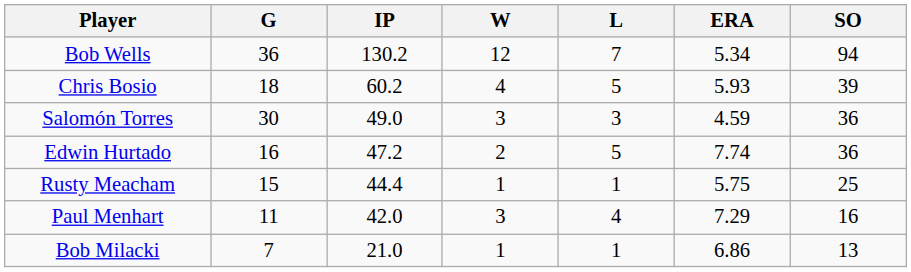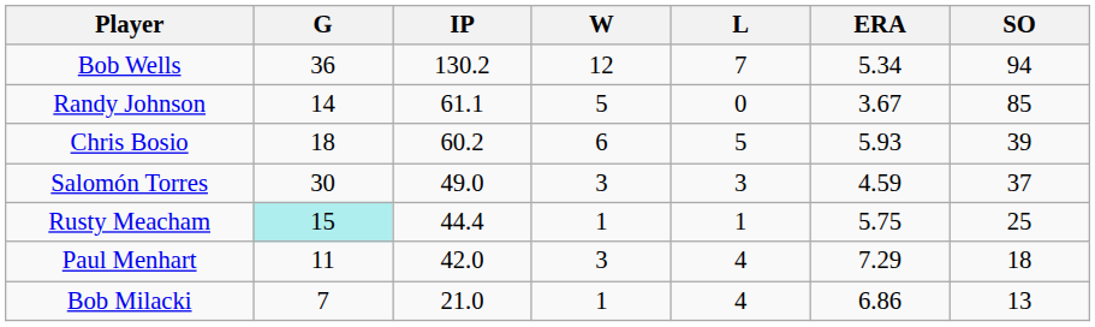 <table class="wikitable sortable">
 <tr>
 <th bgcolor="#DDDDFF" width="16%">Player</th>
 <th bgcolor="#DDDDFF" width="9%">G</th>
 <th bgcolor="#DDDDFF" width="9%">IP</th>
 <th bgcolor="#DDDDFF" width="9%">W</th>
 <th bgcolor="#DDDDFF" width="9%">L</th>
 <th bgcolor="#DDDDFF" width="9%">ERA</th>
 <th bgcolor="#DDDDFF" width="9%">SO</th>
 </tr>
 <tr align=center>
 <td><a href='#'>Bob Wells</a></td>
 <td>36</td>
 <td>130.2</td>
 <td>12</td>
 <td>7</td>
 <td>5.34</td>
 <td>94</td>
 </tr>
 <tr align=center>
+<td><a href='#'>Randy Johnson</a></td>
+<td>14</td>
+<td>61.1</td>
+<td>5</td>
+<td>0</td>
+<td>3.67</td>
+<td>85</td>
+</tr>
+<tr align=center>
 <td><a href='#'>Chris Bosio</a></td>
 <td>18</td>
 <td>60.2</td>
-<td>4</td>
+<td>6</td>
 <td>5</td>
 <td>5.93</td>
 <td>39</td>
 </tr>
 <tr align=center>
 <td><a href='#'>Salomón Torres</a></td>
 <td>30</td>
 <td>49.0</td>
 <td>3</td>
 <td>3</td>
 <td>4.59</td>
-<td>36</td>
-</tr>
-<tr align=center>
-<td><a href='#'>Edwin Hurtado</a></td>
-<td>16</td>
-<td>47.2</td>
-<td>2</td>
-<td>5</td>
-<td>7.74</td>
-<td>36</td>
+<td>37</td>
 </tr>
 <tr align=center>
 <td><a href='#'>Rusty Meacham</a></td>
-<td>15</td>
+<td style="background: paleturquoise;">15</td>
 <td>44.4</td>
 <td>1</td>
 <td>1</td>
 <td>5.75</td>
 <td>25</td>
 </tr>
 <tr align=center>
 <td><a href='#'>Paul Menhart</a></td>
 <td>11</td>
 <td>42.0</td>
 <td>3</td>
 <td>4</td>
 <td>7.29</td>
-<td>16</td>
+<td>18</td>
 </tr>
 <tr align=center>
 <td><a href='#'>Bob Milacki</a></td>
 <td>7</td>
 <td>21.0</td>
 <td>1</td>
-<td>1</td>
+<td>4</td>
 <td>6.86</td>
 <td>13</td>
 </tr>
 </table>
